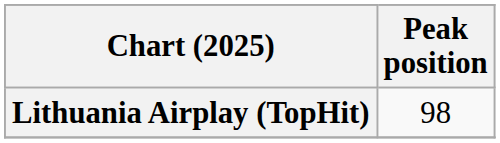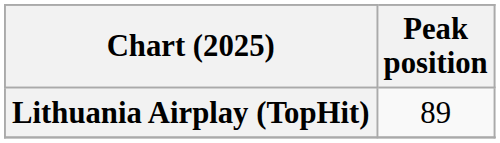 <table class="wikitable plainrowheaders" style="text-align:center">
 <tr>
 <th scope="col">Chart (2025)</th>
 <th scope="col">Peak<br>position</th>
 </tr>
 <tr>
 <th scope="row">Lithuania Airplay (TopHit)</th>
-<td>98</td>
+<td>89</td>
 </tr>
 <tr>
 </tr>
 </table>
